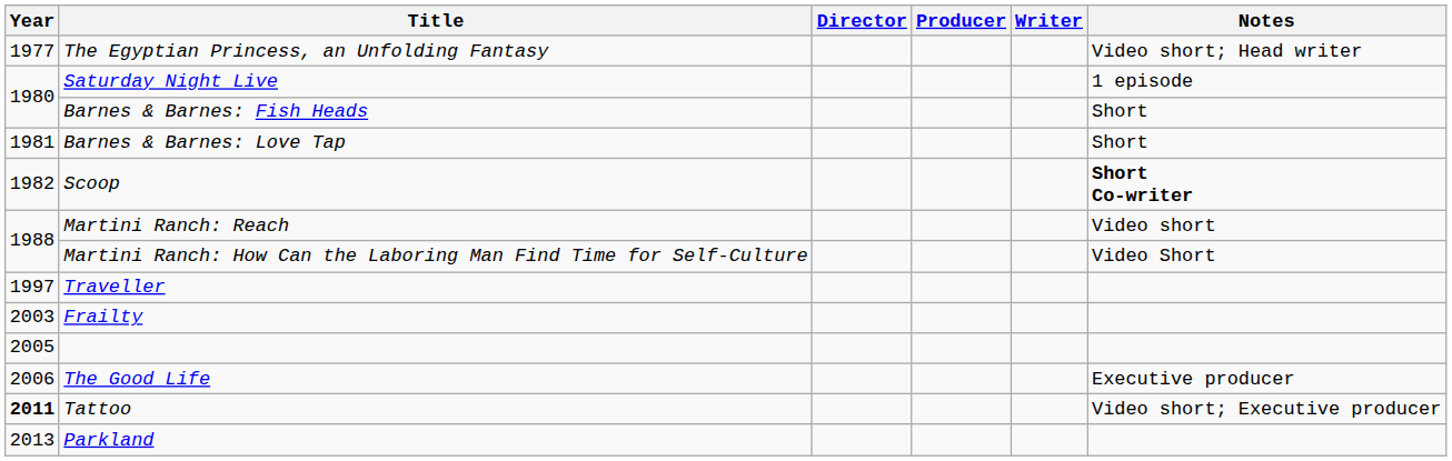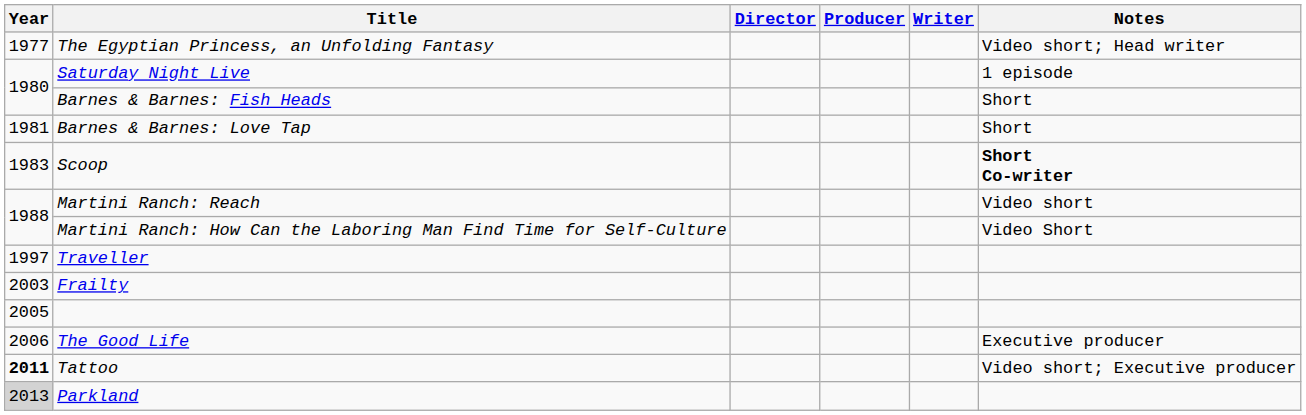 <table class="wikitable sortable">
 <tr>
 <th>Year</th>
 <th>Title</th>
 <th><a href='#'>Director</a></th>
 <th><a href='#'>Producer</a></th>
 <th><a href='#'>Writer</a></th>
 <th>Notes</th>
 </tr>
 <tr>
 <td>1977</td>
 <td><em>The Egyptian Princess, an Unfolding Fantasy</em></td>
 <td></td>
 <td></td>
 <td></td>
 <td>Video short; Head writer</td>
 </tr>
 <tr>
 <td rowspan="2">1980</td>
 <td><em><a href='#'>Saturday Night Live</a></em></td>
 <td></td>
 <td></td>
 <td></td>
 <td>1 episode</td>
 </tr>
 <tr>
 <td><em>Barnes & Barnes: <a href='#'>Fish Heads</a></em></td>
 <td></td>
 <td></td>
 <td></td>
 <td>Short</td>
 </tr>
 <tr>
 <td>1981</td>
 <td><em>Barnes & Barnes: Love Tap</em></td>
 <td></td>
 <td></td>
 <td></td>
 <td>Short</td>
 </tr>
 <tr>
-<td>1982</td>
+<td>1983</td>
 <td><em>Scoop</em></td>
 <td></td>
 <td></td>
 <td></td>
 <td><strong>Short<br>Co-writer</strong></td>
 </tr>
 <tr>
 <td rowspan="2">1988</td>
 <td><em>Martini Ranch: Reach</em></td>
 <td></td>
 <td></td>
 <td></td>
 <td>Video short</td>
 </tr>
 <tr>
 <td><em>Martini Ranch: How Can the Laboring Man Find Time for Self-Culture</em></td>
 <td></td>
 <td></td>
 <td></td>
 <td>Video Short</td>
 </tr>
 <tr>
 <td>1997</td>
 <td><em><a href='#'>Traveller</a></em></td>
 <td></td>
 <td></td>
 <td></td>
 <td></td>
 </tr>
 <tr>
 <td>2003</td>
 <td><em><a href='#'>Frailty</a></em></td>
 <td></td>
 <td></td>
 <td></td>
 <td></td>
 </tr>
 <tr>
 <td>2005</td>
 <td><em></em></td>
 <td></td>
 <td></td>
 <td></td>
 <td></td>
 </tr>
 <tr>
 <td>2006</td>
 <td><em><a href='#'>The Good Life</a></em></td>
 <td></td>
 <td></td>
 <td></td>
 <td>Executive producer</td>
 </tr>
 <tr>
 <td><strong>2011</strong></td>
 <td><em>Tattoo</em></td>
 <td></td>
 <td></td>
 <td></td>
 <td>Video short; Executive producer</td>
 </tr>
 <tr>
-<td>2013</td>
+<td style="background: lightgrey;">2013</td>
 <td><em><a href='#'>Parkland</a></em></td>
 <td></td>
 <td></td>
 <td></td>
 <td></td>
 </tr>
 </table>
